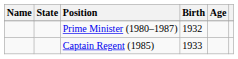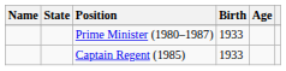 <table class="wikitable sortable" style="font-size:95%">
 <tr>
 <th style="text-align:left">Name</th>
 <th style="text-align:left">State</th>
 <th style="text-align:left">Position</th>
 <th style="text-align:left">Birth</th>
 <th style="text-align:left">Age</th>
 <th style="text-align:left"></th>
 </tr>
 <tr>
 </tr>
 <tr>
 <td></td>
 <td></td>
 <td><a href='#'>Prime Minister</a> (1980–1987)</td>
-<td>1932</td>
+<td>1933</td>
 <td></td>
 <td></td>
 </tr>
 <tr>
 <td></td>
 <td></td>
 <td><a href='#'>Captain Regent</a> (1985)</td>
 <td>1933</td>
 <td></td>
 <td><br></td>
 </tr>
 </table>
